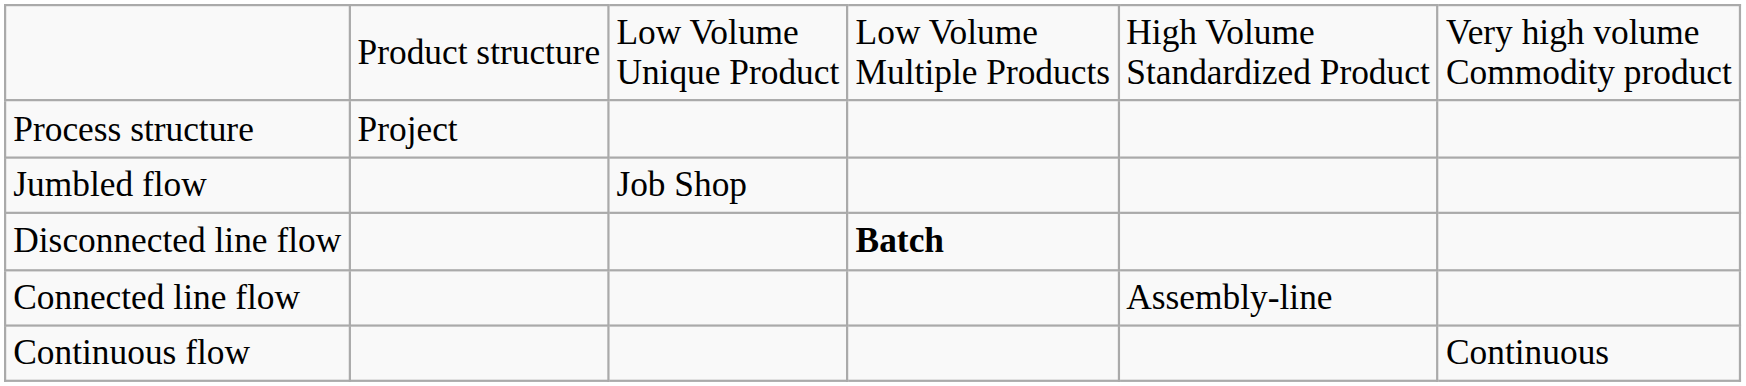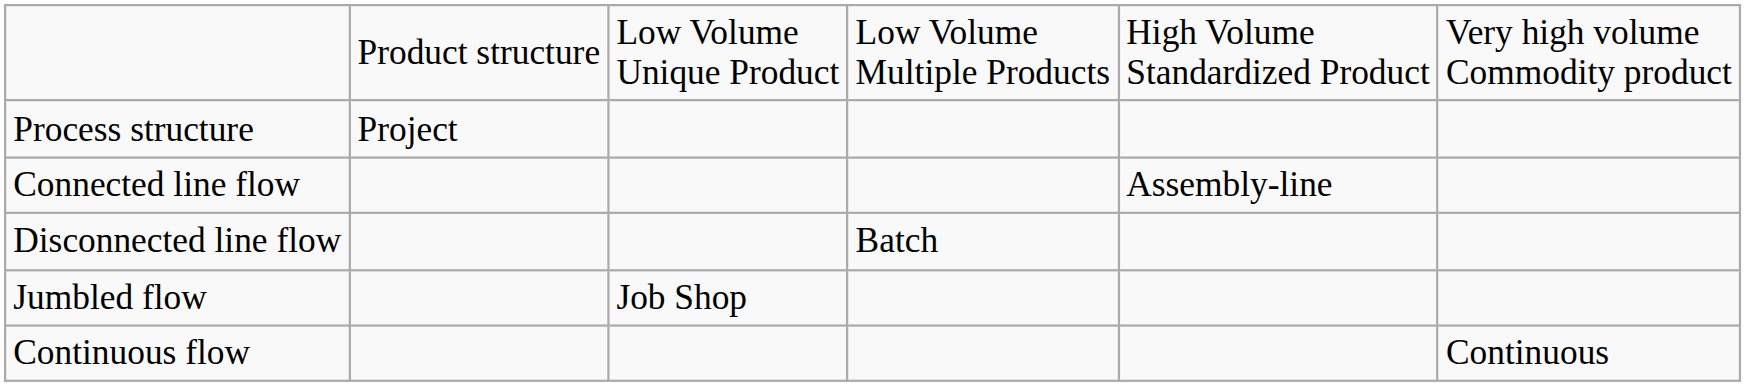 <table class="wikitable sortable">
 <tr>
 <td></td>
 <td>Product structure</td>
 <td>Low Volume<br>Unique Product</td>
 <td>Low Volume<br>Multiple Products</td>
 <td>High Volume<br>Standardized Product</td>
 <td>Very high volume<br>Commodity product</td>
 </tr>
 <tr>
 <td>Process structure</td>
 <td>Project</td>
 <td></td>
 <td></td>
 <td></td>
 <td></td>
 </tr>
 <tr>
-<td>Jumbled flow</td>
-<td></td>
-<td>Job Shop</td>
+<td>Connected line flow</td>
 <td></td>
 <td></td>
+<td></td>
+<td>Assembly-line</td>
 <td></td>
 </tr>
 <tr>
 <td>Disconnected line flow</td>
 <td></td>
 <td></td>
-<td><strong>Batch</strong></td>
+<td>Batch</td>
 <td></td>
 <td></td>
 </tr>
 <tr>
-<td>Connected line flow</td>
+<td>Jumbled flow</td>
+<td></td>
+<td>Job Shop</td>
 <td></td>
 <td></td>
-<td></td>
-<td>Assembly-line</td>
 <td></td>
 </tr>
 <tr>
 <td>Continuous flow</td>
 <td></td>
 <td></td>
 <td></td>
 <td></td>
 <td>Continuous</td>
 </tr>
 </table>
